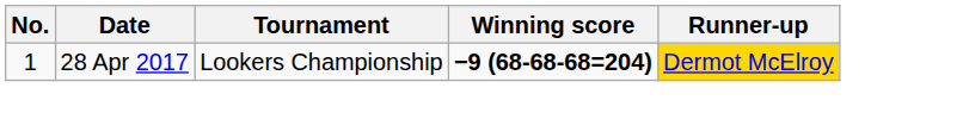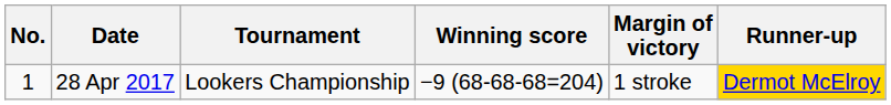 <table class="wikitable" style="font-size:95%;">
 <tr>
 <th>No.</th>
 <th>Date</th>
 <th>Tournament</th>
 <th>Winning score</th>
+<th>Margin of<br>victory</th>
 <th>Runner-up</th>
 </tr>
 <tr>
 <td align=center>1</td>
 <td align=right>28 Apr <a href='#'>2017</a></td>
 <td>Lookers Championship</td>
-<td><strong>−9 (68-68-68=204)</strong></td>
+<td>−9 (68-68-68=204)</td>
+<td>1 stroke</td>
 <td style="background: gold;"> <a href='#'>Dermot McElroy</a></td>
 </tr>
 </table>
